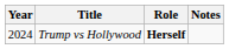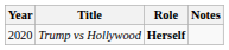 <table class="wikitable sortable">
 <tr>
 <th>Year</th>
 <th>Title</th>
 <th>Role</th>
 <th>Notes</th>
 </tr>
 <tr>
-<td>2024</td>
+<td>2020</td>
 <td><em>Trump vs Hollywood</em></td>
 <td><strong>Herself</strong></td>
 <td></td>
 </tr>
 </table>
